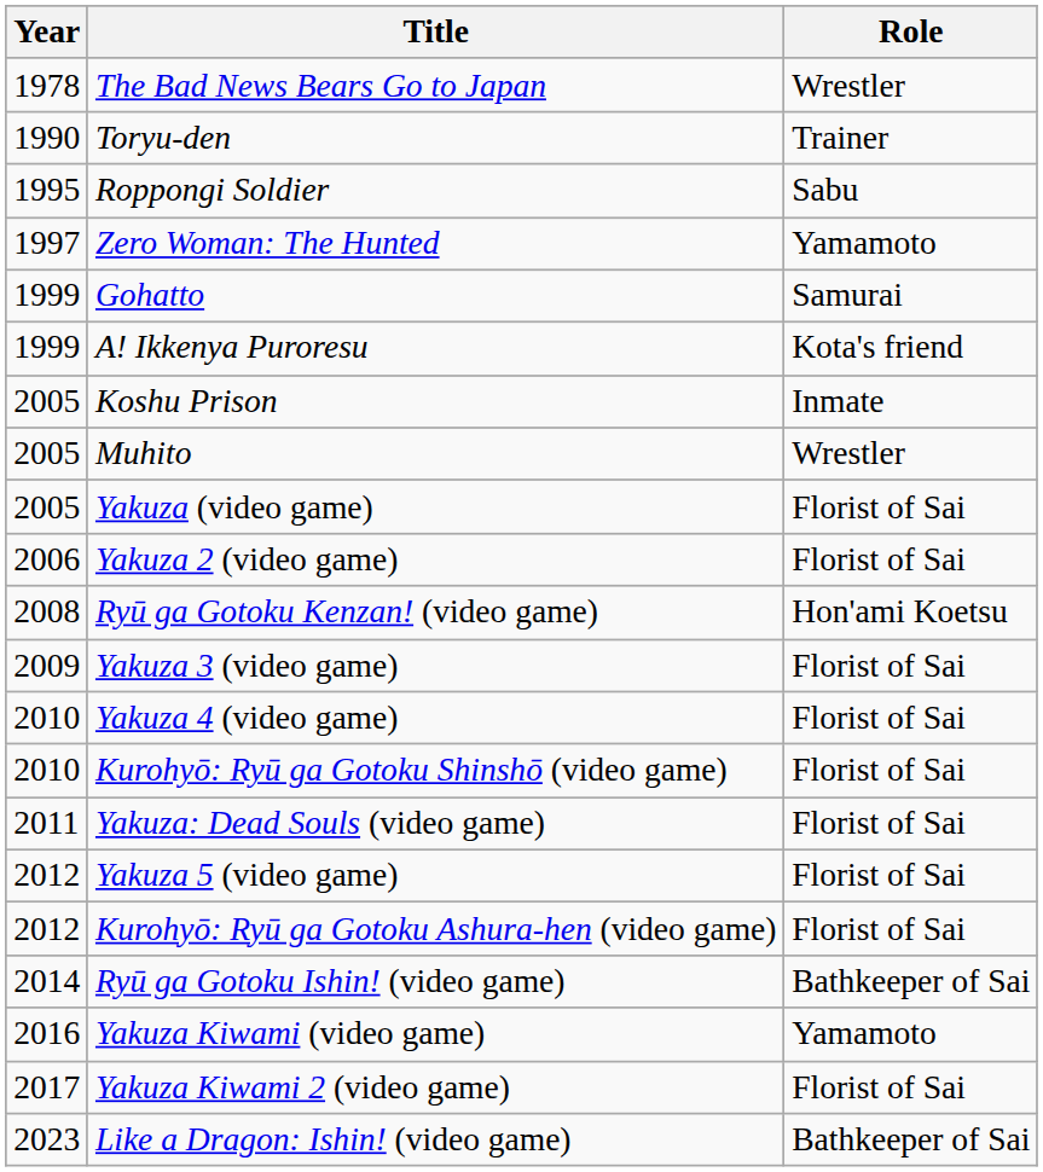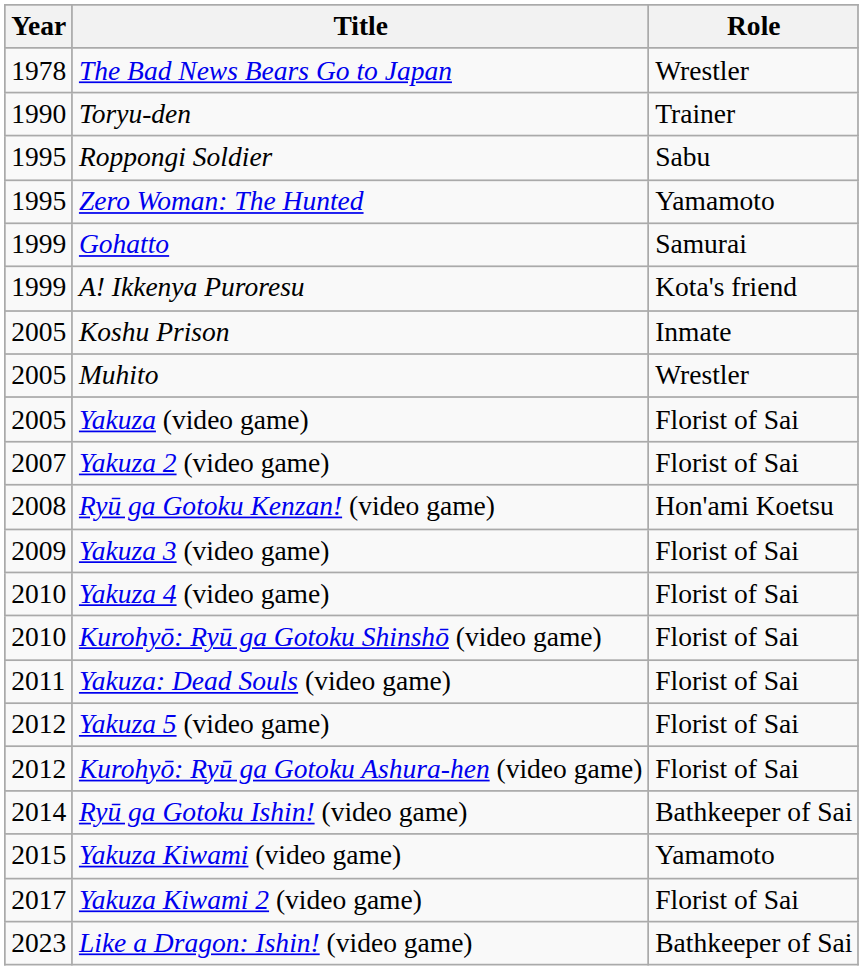 <table class="wikitable sortable">
 <tr>
 <th>Year</th>
 <th>Title</th>
 <th>Role</th>
 </tr>
 <tr>
 <td>1978</td>
 <td><em><a href='#'>The Bad News Bears Go to Japan</a></em></td>
 <td>Wrestler</td>
 </tr>
 <tr>
 <td>1990</td>
 <td><em>Toryu-den</em></td>
 <td>Trainer</td>
 </tr>
 <tr>
 <td>1995</td>
 <td><em>Roppongi Soldier</em></td>
 <td>Sabu</td>
 </tr>
 <tr>
-<td>1997</td>
+<td>1995</td>
 <td><em><a href='#'>Zero Woman: The Hunted</a></em></td>
 <td>Yamamoto</td>
 </tr>
 <tr>
 <td>1999</td>
 <td><em><a href='#'>Gohatto</a></em></td>
 <td>Samurai</td>
 </tr>
 <tr>
 <td>1999</td>
 <td><em>A! Ikkenya Puroresu</em></td>
 <td>Kota's friend</td>
 </tr>
 <tr>
 <td>2005</td>
 <td><em>Koshu Prison</em></td>
 <td>Inmate</td>
 </tr>
 <tr>
 <td>2005</td>
 <td><em>Muhito</em></td>
 <td>Wrestler</td>
 </tr>
 <tr>
 <td>2005</td>
 <td><em><a href='#'>Yakuza</a></em> (video game)</td>
 <td>Florist of Sai</td>
 </tr>
 <tr>
-<td>2006</td>
+<td>2007</td>
 <td><em><a href='#'>Yakuza 2</a></em> (video game)</td>
 <td>Florist of Sai</td>
 </tr>
 <tr>
 <td>2008</td>
 <td><em><a href='#'>Ryū ga Gotoku Kenzan!</a></em> (video game)</td>
 <td>Hon'ami Koetsu</td>
 </tr>
 <tr>
 <td>2009</td>
 <td><em><a href='#'>Yakuza 3</a></em> (video game)</td>
 <td>Florist of Sai</td>
 </tr>
 <tr>
 <td>2010</td>
 <td><em><a href='#'>Yakuza 4</a></em> (video game)</td>
 <td>Florist of Sai</td>
 </tr>
 <tr>
 <td>2010</td>
 <td><em><a href='#'>Kurohyō: Ryū ga Gotoku Shinshō</a></em> (video game)</td>
 <td>Florist of Sai</td>
 </tr>
 <tr>
 <td>2011</td>
 <td><em><a href='#'>Yakuza: Dead Souls</a></em> (video game)</td>
 <td>Florist of Sai</td>
 </tr>
 <tr>
 <td>2012</td>
 <td><em><a href='#'>Yakuza 5</a></em> (video game)</td>
 <td>Florist of Sai</td>
 </tr>
 <tr>
 <td>2012</td>
 <td><em><a href='#'>Kurohyō: Ryū ga Gotoku Ashura-hen</a></em> (video game)</td>
 <td>Florist of Sai</td>
 </tr>
 <tr>
 <td>2014</td>
 <td><em><a href='#'>Ryū ga Gotoku Ishin!</a></em> (video game)</td>
 <td>Bathkeeper of Sai</td>
 </tr>
 <tr>
-<td>2016</td>
+<td>2015</td>
 <td><em><a href='#'>Yakuza Kiwami</a></em> (video game)</td>
 <td>Yamamoto</td>
 </tr>
 <tr>
 <td>2017</td>
 <td><em><a href='#'>Yakuza Kiwami 2</a></em> (video game)</td>
 <td>Florist of Sai</td>
 </tr>
 <tr>
 <td>2023</td>
 <td><em><a href='#'>Like a Dragon: Ishin!</a> </em>(video game)</td>
 <td>Bathkeeper of Sai</td>
 </tr>
 </table>
